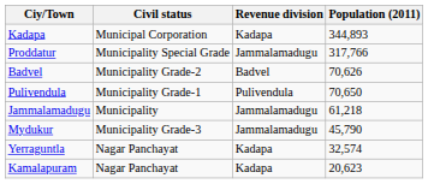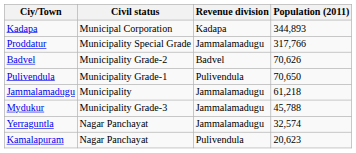 <table class="wikitable sortable static-row-numbers">
 <tr>
 <th>Ciy/Town</th>
 <th>Civil status</th>
 <th>Revenue division</th>
 <th>Population (2011)</th>
 </tr>
 <tr Bhagavatham>
 <td><a href='#'>Kadapa</a></td>
 <td>Municipal Corporation</td>
 <td>Kadapa</td>
 <td>344,893</td>
 </tr>
 <tr>
 <td><a href='#'>Proddatur</a></td>
 <td>Municipality Special Grade</td>
 <td>Jammalamadugu</td>
 <td>317,766</td>
 </tr>
 <tr>
 <td><a href='#'>Badvel</a></td>
 <td>Municipality Grade-2</td>
 <td>Badvel</td>
 <td>70,626</td>
 </tr>
 <tr>
 <td><a href='#'>Pulivendula</a></td>
 <td>Municipality Grade-1</td>
 <td>Pulivendula</td>
 <td>70,650</td>
 </tr>
 <tr>
 <td><a href='#'>Jammalamadugu</a></td>
 <td>Municipality</td>
 <td>Jammalamadugu</td>
 <td>61,218</td>
 </tr>
 <tr>
 <td><a href='#'>Mydukur</a></td>
 <td>Municipality Grade-3</td>
 <td>Jammalamadugu</td>
-<td>45,790</td>
+<td>45,788</td>
 </tr>
 <tr>
 <td><a href='#'>Yerraguntla</a></td>
 <td>Nagar Panchayat</td>
-<td>Kadapa</td>
+<td>Jammalamadugu</td>
 <td>32,574</td>
 </tr>
 <tr>
 <td><a href='#'>Kamalapuram</a> </td>
 <td>Nagar Panchayat</td>
-<td>Kadapa</td>
+<td>Pulivendula</td>
 <td>20,623</td>
 </tr>
 </table>
